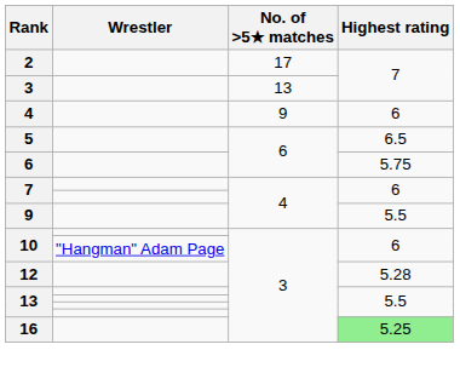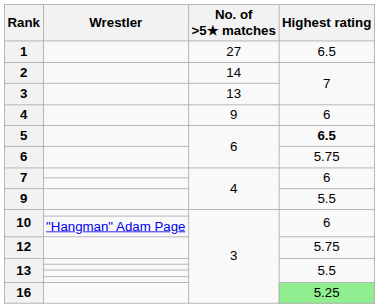 <table class="wikitable sortable" style="text-align:center;">
 <tr>
 <th>Rank</th>
 <th>Wrestler</th>
 <th>No. of<br> >5★ matches</th>
 <th>Highest rating</th>
 </tr>
 <tr>
+<th>1</th>
+<td></td>
+<td>27</td>
+<td>6.5</td>
+</tr>
+<tr>
 <th>2</th>
 <td></td>
-<td>17</td>
+<td>14</td>
 <td rowspan="2">7</td>
 </tr>
 <tr>
 <th>3</th>
 <td></td>
 <td>13</td>
 </tr>
 <tr>
 <th>4</th>
 <td></td>
 <td>9</td>
 <td>6</td>
 </tr>
 <tr>
 <th>5</th>
 <td></td>
 <td rowspan="2">6</td>
-<td>6.5</td>
+<td><strong>6.5</strong></td>
 </tr>
 <tr>
 <th>6</th>
 <td></td>
 <td>5.75</td>
 </tr>
 <tr>
 <th rowspan="2">7</th>
 <td></td>
 <td rowspan="3">4</td>
 <td rowspan="2">6</td>
 </tr>
 <tr>
 <td></td>
 </tr>
 <tr>
 <th>9</th>
 <td></td>
 <td>5.5</td>
 </tr>
 <tr>
 <th rowspan="2">10</th>
 <td></td>
 <td rowspan="8">3</td>
 <td rowspan="2">6</td>
 </tr>
 <tr>
 <td><a href='#'>"Hangman" Adam Page</a></td>
 </tr>
 <tr>
 <th>12</th>
 <td></td>
-<td>5.28</td>
+<td>5.75</td>
 </tr>
 <tr>
 <th rowspan="4">13</th>
 <td></td>
 <td rowspan="4">5.5</td>
 </tr>
 <tr>
 <td></td>
 </tr>
 <tr>
 <td></td>
 </tr>
 <tr>
 <td></td>
 </tr>
 <tr>
 <th>16</th>
 <td></td>
 <td style="background: lightgreen;">5.25</td>
 </tr>
 </table>
